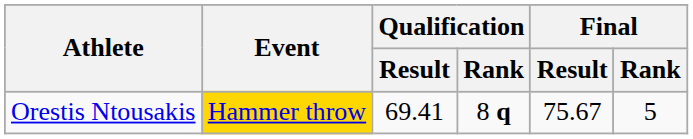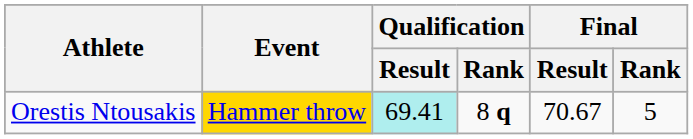 <table class="wikitable" style="font-size:90%; text-align:center">
 <tr>
 <th rowspan="2">Athlete</th>
 <th rowspan="2">Event</th>
 <th colspan="2">Qualification</th>
 <th colspan="2">Final</th>
 </tr>
 <tr>
 <th>Result</th>
 <th>Rank</th>
 <th>Result</th>
 <th>Rank</th>
 </tr>
 <tr>
 <td align="left"><a href='#'>Orestis Ntousakis</a></td>
 <td align="left" style="background: gold;"><a href='#'>Hammer throw</a></td>
-<td>69.41</td>
+<td style="background: paleturquoise;">69.41</td>
 <td>8 <strong>q</strong></td>
-<td>75.67</td>
+<td>70.67</td>
 <td>5</td>
 </tr>
 </table>
